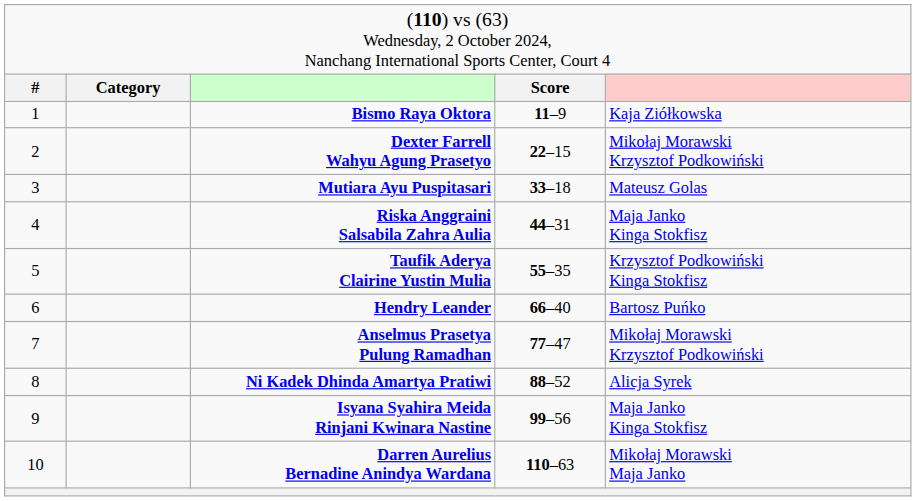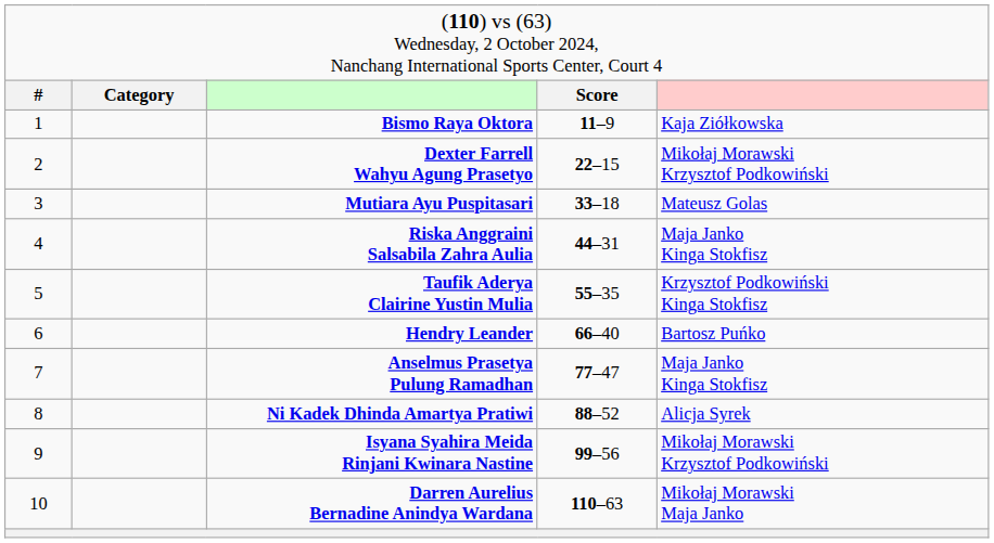 <table class="wikitable mw-collapsible mw-collapsed" style="font-size:90%; text-align:center" width="90%">
 <tr>
 <td colspan="5"><big>(<strong>110</strong>) <strong></strong> vs  (63)</big><br>Wednesday, 2 October 2024, <br>Nanchang International Sports Center, Court 4</td>
 </tr>
 <tr>
 <th width="25">#</th>
 <th width="50">Category</th>
 <th style="background-color:#CCFFCC" width="150"></th>
 <th width="50">Score<br></th>
 <th style="background-color:#FFCCCC" width="150"></th>
 </tr>
 <tr>
 <td>1</td>
 <td></td>
 <td align="right"><strong><a href='#'>Bismo Raya Oktora</a> </strong></td>
 <td><strong>11</strong>–9<br></td>
 <td align="left"> <a href='#'>Kaja Ziółkowska</a></td>
 </tr>
 <tr>
 <td>2</td>
 <td></td>
 <td align="right"><strong><a href='#'>Dexter Farrell</a> <br><a href='#'>Wahyu Agung Prasetyo</a> </strong></td>
 <td><strong>22</strong>–15<br></td>
 <td align="left"> <a href='#'>Mikołaj Morawski</a><br> <a href='#'>Krzysztof Podkowiński</a></td>
 </tr>
 <tr>
 <td>3</td>
 <td></td>
 <td align="right"><strong><a href='#'>Mutiara Ayu Puspitasari</a> </strong></td>
 <td><strong>33</strong>–18<br></td>
 <td align="left"> <a href='#'>Mateusz Golas</a></td>
 </tr>
 <tr>
 <td>4</td>
 <td></td>
 <td align="right"><strong><a href='#'>Riska Anggraini</a> <br><a href='#'>Salsabila Zahra Aulia</a> </strong></td>
 <td><strong>44</strong>–31<br></td>
 <td align="left"> <a href='#'>Maja Janko</a><br> <a href='#'>Kinga Stokfisz</a></td>
 </tr>
 <tr>
 <td>5</td>
 <td></td>
 <td align="right"><strong><a href='#'>Taufik Aderya</a> <br><a href='#'>Clairine Yustin Mulia</a> </strong></td>
 <td><strong>55</strong>–35<br></td>
 <td align="left"> <a href='#'>Krzysztof Podkowiński</a><br> <a href='#'>Kinga Stokfisz</a></td>
 </tr>
 <tr>
 <td>6</td>
 <td></td>
 <td align="right"><strong><a href='#'>Hendry Leander</a> </strong></td>
 <td><strong>66</strong>–40<br></td>
 <td align="left"> <a href='#'>Bartosz Puńko</a></td>
 </tr>
 <tr>
 <td>7</td>
 <td></td>
 <td align="right"><strong><a href='#'>Anselmus Prasetya</a> <br><a href='#'>Pulung Ramadhan</a> </strong></td>
 <td><strong>77</strong>–47<br></td>
-<td align="left"> <a href='#'>Mikołaj Morawski</a><br> <a href='#'>Krzysztof Podkowiński</a></td>
+<td align="left"> <a href='#'>Maja Janko</a><br> <a href='#'>Kinga Stokfisz</a></td>
 </tr>
 <tr>
 <td>8</td>
 <td></td>
 <td align="right"><strong><a href='#'>Ni Kadek Dhinda Amartya Pratiwi</a> </strong></td>
 <td><strong>88</strong>–52<br></td>
 <td align="left"> <a href='#'>Alicja Syrek</a></td>
 </tr>
 <tr>
 <td>9</td>
 <td></td>
 <td align="right"><strong><a href='#'>Isyana Syahira Meida</a> <br><a href='#'>Rinjani Kwinara Nastine</a> </strong></td>
 <td><strong>99</strong>–56<br></td>
-<td align="left"> <a href='#'>Maja Janko</a><br> <a href='#'>Kinga Stokfisz</a></td>
+<td align="left"> <a href='#'>Mikołaj Morawski</a><br> <a href='#'>Krzysztof Podkowiński</a></td>
 </tr>
 <tr>
 <td>10</td>
 <td></td>
 <td align="right"><strong><a href='#'>Darren Aurelius</a> <br><a href='#'>Bernadine Anindya Wardana</a> </strong></td>
 <td><strong>110</strong>–63<br></td>
 <td align="left"> <a href='#'>Mikołaj Morawski</a><br> <a href='#'>Maja Janko</a></td>
 </tr>
 <tr>
 <th colspan="5"></th>
 </tr>
 </table>
